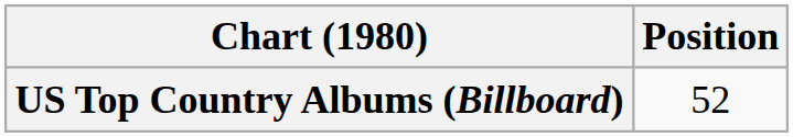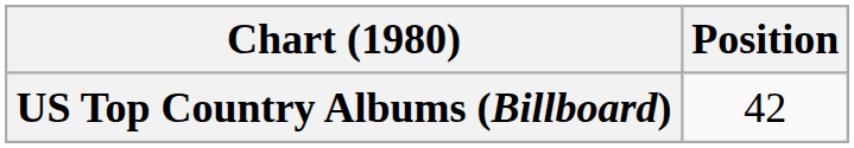 <table class="wikitable plainrowheaders" style="text-align:center">
 <tr>
 <th scope="col">Chart (1980)</th>
 <th scope="col">Position</th>
 </tr>
 <tr>
 <th scope="row">US Top Country Albums (<em>Billboard</em>)</th>
-<td>52</td>
+<td>42</td>
 </tr>
 </table>
